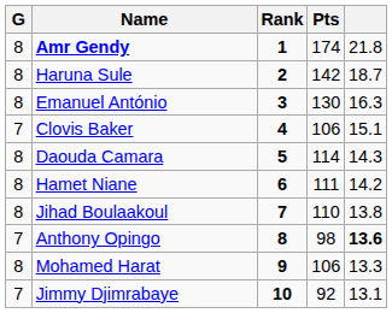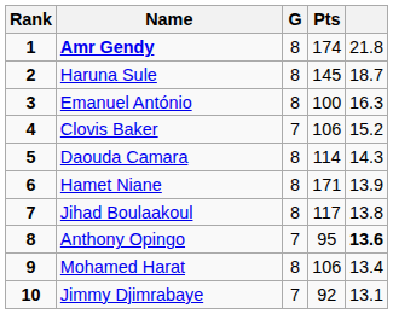 <table class="wikitable" style="font-size:90%;">
 <tr>
+<th width=10px>Rank</th>
+<th width=180px>Name</th>
 <th width=15px>G</th>
-<th width=180px>Name</th>
-<th width=10px>Rank</th>
 <th width=10px>Pts</th>
 <th width=10px></th>
 </tr>
 <tr align=center>
+<td><strong>1</strong></td>
+<td align=left> <strong><a href='#'>Amr Gendy</a></strong></td>
 <td>8</td>
-<td align=left> <strong><a href='#'>Amr Gendy</a></strong></td>
-<td><strong>1</strong></td>
 <td>174</td>
 <td>21.8</td>
 </tr>
 <tr align=center>
+<td><strong>2</strong></td>
+<td align=left> <a href='#'>Haruna Sule</a></td>
 <td>8</td>
-<td align=left> <a href='#'>Haruna Sule</a></td>
-<td><strong>2</strong></td>
-<td>142</td>
+<td>145</td>
 <td>18.7</td>
 </tr>
 <tr align=center>
+<td><strong>3</strong></td>
+<td align=left> <a href='#'>Emanuel António</a></td>
 <td>8</td>
-<td align=left> <a href='#'>Emanuel António</a></td>
-<td><strong>3</strong></td>
-<td>130</td>
+<td>100</td>
 <td>16.3</td>
 </tr>
 <tr align=center>
+<td><strong>4</strong></td>
+<td align=left> <a href='#'>Clovis Baker</a></td>
 <td>7</td>
-<td align=left> <a href='#'>Clovis Baker</a></td>
-<td><strong>4</strong></td>
 <td>106</td>
-<td>15.1</td>
+<td>15.2</td>
 </tr>
 <tr align=center>
+<td><strong>5</strong></td>
+<td align=left> <a href='#'>Daouda Camara</a></td>
 <td>8</td>
-<td align=left> <a href='#'>Daouda Camara</a></td>
-<td><strong>5</strong></td>
 <td>114</td>
 <td>14.3</td>
 </tr>
 <tr align=center>
+<td><strong>6</strong></td>
+<td align=left> <a href='#'>Hamet Niane</a></td>
 <td>8</td>
-<td align=left> <a href='#'>Hamet Niane</a></td>
-<td><strong>6</strong></td>
-<td>111</td>
-<td>14.2</td>
+<td>171</td>
+<td>13.9</td>
 </tr>
 <tr align=center>
+<td><strong>7</strong></td>
+<td align=left> <a href='#'>Jihad Boulaakoul</a></td>
 <td>8</td>
-<td align=left> <a href='#'>Jihad Boulaakoul</a></td>
-<td><strong>7</strong></td>
-<td>110</td>
+<td>117</td>
 <td>13.8</td>
 </tr>
 <tr align=center>
+<td><strong>8</strong></td>
+<td align=left> <a href='#'>Anthony Opingo</a></td>
 <td>7</td>
-<td align=left> <a href='#'>Anthony Opingo</a></td>
-<td><strong>8</strong></td>
-<td>98</td>
+<td>95</td>
 <td><strong>13.6</strong></td>
 </tr>
 <tr align=center>
+<td><strong>9</strong></td>
+<td align=left> <a href='#'>Mohamed Harat</a></td>
 <td>8</td>
-<td align=left> <a href='#'>Mohamed Harat</a></td>
-<td><strong>9</strong></td>
 <td>106</td>
-<td>13.3</td>
+<td>13.4</td>
 </tr>
 <tr align=center>
+<td><strong>10</strong></td>
+<td align=left> <a href='#'>Jimmy Djimrabaye</a></td>
 <td>7</td>
-<td align=left> <a href='#'>Jimmy Djimrabaye</a></td>
-<td><strong>10</strong></td>
 <td>92</td>
 <td>13.1</td>
 </tr>
 </table>
